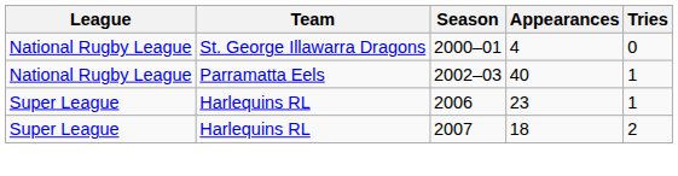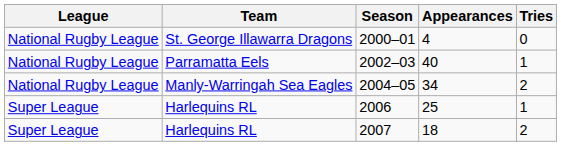 <table class="wikitable" style="font-size: 95%;">
 <tr>
 <th>League</th>
 <th>Team</th>
 <th>Season</th>
 <th>Appearances</th>
 <th>Tries</th>
 </tr>
 <tr>
 <td><a href='#'>National Rugby League</a></td>
 <td><a href='#'>St. George Illawarra Dragons</a></td>
 <td>2000–01</td>
 <td>4</td>
 <td>0</td>
 </tr>
 <tr>
 <td><a href='#'>National Rugby League</a></td>
 <td><a href='#'>Parramatta Eels</a></td>
 <td>2002–03</td>
 <td>40</td>
 <td>1</td>
 </tr>
 <tr>
+<td><a href='#'>National Rugby League</a></td>
+<td><a href='#'>Manly-Warringah Sea Eagles</a></td>
+<td>2004–05</td>
+<td>34</td>
+<td>2</td>
+</tr>
+<tr>
 <td><a href='#'>Super League</a></td>
 <td><a href='#'>Harlequins RL</a></td>
 <td>2006</td>
-<td>23</td>
+<td>25</td>
 <td>1</td>
 </tr>
 <tr>
 <td><a href='#'>Super League</a></td>
 <td><a href='#'>Harlequins RL</a></td>
 <td>2007</td>
 <td>18</td>
 <td>2</td>
 </tr>
 </table>
